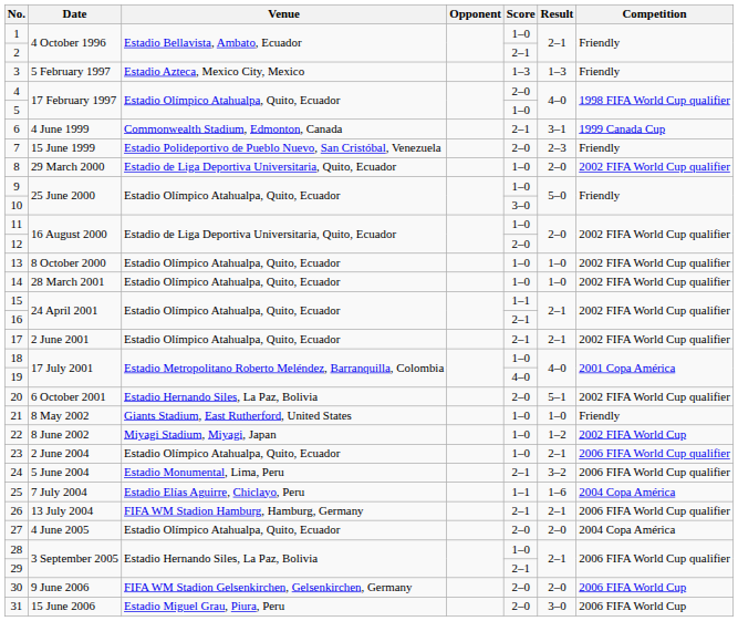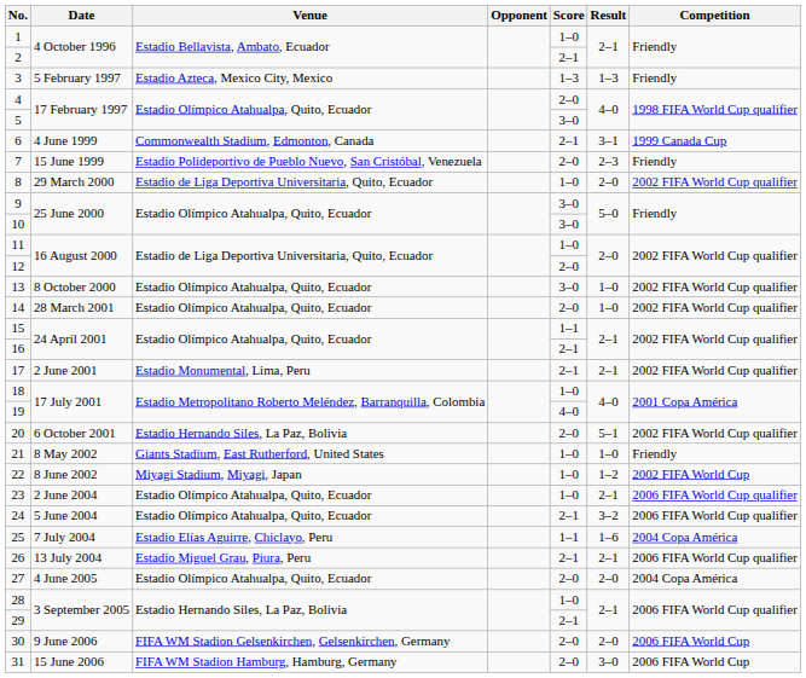 <table class="wikitable sortable">
 <tr>
 <th scope="col">No.</th>
 <th scope="col">Date</th>
 <th scope="col">Venue</th>
 <th scope="col">Opponent</th>
 <th scope="col">Score</th>
 <th scope="col">Result</th>
 <th scope="col">Competition</th>
 </tr>
 <tr>
 <td style="text-align:center">1</td>
 <td rowspan="2">4 October 1996</td>
 <td rowspan="2"><a href='#'>Estadio Bellavista</a>, <a href='#'>Ambato</a>, Ecuador</td>
 <td rowspan="2"></td>
 <td style="text-align:center">1–0</td>
 <td rowspan="2" style="text-align:center">2–1</td>
 <td rowspan="2">Friendly</td>
 </tr>
 <tr>
 <td style="text-align:center">2</td>
 <td style="text-align:center">2–1</td>
 </tr>
 <tr>
 <td style="text-align:center">3</td>
 <td>5 February 1997</td>
 <td><a href='#'>Estadio Azteca</a>, Mexico City, Mexico</td>
 <td></td>
 <td style="text-align:center">1–3</td>
 <td style="text-align:center">1–3</td>
 <td>Friendly</td>
 </tr>
 <tr>
 <td style="text-align:center">4</td>
 <td rowspan="2">17 February 1997</td>
 <td rowspan="2"><a href='#'>Estadio Olímpico Atahualpa</a>, Quito, Ecuador</td>
 <td rowspan="2"></td>
 <td style="text-align:center">2–0</td>
 <td rowspan="2" style="text-align:center">4–0</td>
 <td rowspan="2"><a href='#'>1998 FIFA World Cup qualifier</a></td>
 </tr>
 <tr>
 <td style="text-align:center">5</td>
-<td style="text-align:center">1–0</td>
+<td style="text-align:center">3–0</td>
 </tr>
 <tr>
 <td style="text-align:center">6</td>
 <td>4 June 1999</td>
 <td><a href='#'>Commonwealth Stadium</a>, <a href='#'>Edmonton</a>, Canada</td>
 <td></td>
 <td style="text-align:center">2–1</td>
 <td style="text-align:center">3–1</td>
 <td><a href='#'>1999 Canada Cup</a></td>
 </tr>
 <tr>
 <td style="text-align:center">7</td>
 <td>15 June 1999</td>
 <td><a href='#'>Estadio Polideportivo de Pueblo Nuevo</a>, <a href='#'>San Cristóbal</a>, Venezuela</td>
 <td></td>
 <td style="text-align:center">2–0</td>
 <td style="text-align:center">2–3</td>
 <td>Friendly</td>
 </tr>
 <tr>
 <td style="text-align:center">8</td>
 <td>29 March 2000</td>
 <td><a href='#'>Estadio de Liga Deportiva Universitaria</a>, Quito, Ecuador</td>
 <td></td>
 <td style="text-align:center">1–0</td>
 <td style="text-align:center">2–0</td>
 <td><a href='#'>2002 FIFA World Cup qualifier</a></td>
 </tr>
 <tr>
 <td style="text-align:center">9</td>
 <td rowspan="2">25 June 2000</td>
 <td rowspan="2">Estadio Olímpico Atahualpa, Quito, Ecuador</td>
 <td rowspan="2"></td>
-<td style="text-align:center">1–0</td>
+<td style="text-align:center">3–0</td>
 <td rowspan="2" style="text-align:center">5–0</td>
 <td rowspan="2">Friendly</td>
 </tr>
 <tr>
 <td style="text-align:center">10</td>
 <td style="text-align:center">3–0</td>
 </tr>
 <tr>
 <td style="text-align:center">11</td>
 <td rowspan="2">16 August 2000</td>
 <td rowspan="2">Estadio de Liga Deportiva Universitaria, Quito, Ecuador</td>
 <td rowspan="2"></td>
 <td style="text-align:center">1–0</td>
 <td rowspan="2" style="text-align:center">2–0</td>
 <td rowspan="2">2002 FIFA World Cup qualifier</td>
 </tr>
 <tr>
 <td style="text-align:center">12</td>
 <td style="text-align:center">2–0</td>
 </tr>
 <tr>
 <td style="text-align:center">13</td>
 <td>8 October 2000</td>
 <td>Estadio Olímpico Atahualpa, Quito, Ecuador</td>
 <td></td>
-<td style="text-align:center">1–0</td>
+<td style="text-align:center">3–0</td>
 <td style="text-align:center">1–0</td>
 <td>2002 FIFA World Cup qualifier</td>
 </tr>
 <tr>
 <td style="text-align:center">14</td>
 <td>28 March 2001</td>
 <td>Estadio Olímpico Atahualpa, Quito, Ecuador</td>
 <td></td>
-<td style="text-align:center">1–0</td>
+<td style="text-align:center">2–0</td>
 <td style="text-align:center">1–0</td>
 <td>2002 FIFA World Cup qualifier</td>
 </tr>
 <tr>
 <td style="text-align:center">15</td>
 <td rowspan="2">24 April 2001</td>
 <td rowspan="2">Estadio Olímpico Atahualpa, Quito, Ecuador</td>
 <td rowspan="2"></td>
 <td style="text-align:center">1–1</td>
 <td rowspan="2" style="text-align:center">2–1</td>
 <td rowspan="2">2002 FIFA World Cup qualifier</td>
 </tr>
 <tr>
 <td style="text-align:center">16</td>
 <td style="text-align:center">2–1</td>
 </tr>
 <tr>
 <td style="text-align:center">17</td>
 <td>2 June 2001</td>
-<td>Estadio Olímpico Atahualpa, Quito, Ecuador</td>
+<td><a href='#'>Estadio Monumental</a>, Lima, Peru</td>
 <td></td>
 <td style="text-align:center">2–1</td>
 <td style="text-align:center">2–1</td>
 <td>2002 FIFA World Cup qualifier</td>
 </tr>
 <tr>
 <td style="text-align:center">18</td>
 <td rowspan="2">17 July 2001</td>
 <td rowspan="2"><a href='#'>Estadio Metropolitano Roberto Meléndez</a>, <a href='#'>Barranquilla</a>, Colombia</td>
 <td rowspan="2"></td>
 <td style="text-align:center">1–0</td>
 <td rowspan="2" style="text-align:center">4–0</td>
 <td rowspan="2"><a href='#'>2001 Copa América</a></td>
 </tr>
 <tr>
 <td style="text-align:center">19</td>
 <td style="text-align:center">4–0</td>
 </tr>
 <tr>
 <td style="text-align:center">20</td>
 <td>6 October 2001</td>
 <td><a href='#'>Estadio Hernando Siles</a>, La Paz, Bolivia</td>
 <td></td>
 <td style="text-align:center">2–0</td>
 <td style="text-align:center">5–1</td>
 <td>2002 FIFA World Cup qualifier</td>
 </tr>
 <tr>
 <td style="text-align:center">21</td>
 <td>8 May 2002</td>
 <td><a href='#'>Giants Stadium</a>, <a href='#'>East Rutherford</a>, United States</td>
 <td></td>
 <td style="text-align:center">1–0</td>
 <td style="text-align:center">1–0</td>
 <td>Friendly</td>
 </tr>
 <tr>
 <td style="text-align:center">22</td>
 <td>8 June 2002</td>
 <td><a href='#'>Miyagi Stadium</a>, <a href='#'>Miyagi</a>, Japan</td>
 <td></td>
 <td style="text-align:center">1–0</td>
 <td style="text-align:center">1–2</td>
 <td><a href='#'>2002 FIFA World Cup</a></td>
 </tr>
 <tr>
 <td style="text-align:center">23</td>
 <td>2 June 2004</td>
 <td>Estadio Olímpico Atahualpa, Quito, Ecuador</td>
 <td></td>
 <td style="text-align:center">1–0</td>
 <td style="text-align:center">2–1</td>
 <td><a href='#'>2006 FIFA World Cup qualifier</a></td>
 </tr>
 <tr>
 <td style="text-align:center">24</td>
 <td>5 June 2004</td>
-<td><a href='#'>Estadio Monumental</a>, Lima, Peru</td>
+<td>Estadio Olímpico Atahualpa, Quito, Ecuador</td>
 <td></td>
 <td style="text-align:center">2–1</td>
 <td style="text-align:center">3–2</td>
 <td>2006 FIFA World Cup qualifier</td>
 </tr>
 <tr>
 <td style="text-align:center">25</td>
 <td>7 July 2004</td>
 <td><a href='#'>Estadio Elías Aguirre</a>, <a href='#'>Chiclayo</a>, Peru</td>
 <td></td>
 <td style="text-align:center">1–1</td>
 <td style="text-align:center">1–6</td>
 <td><a href='#'>2004 Copa América</a></td>
 </tr>
 <tr>
 <td style="text-align:center">26</td>
 <td>13 July 2004</td>
-<td><a href='#'>FIFA WM Stadion Hamburg</a>, Hamburg, Germany</td>
+<td><a href='#'>Estadio Miguel Grau</a>, <a href='#'>Piura</a>, Peru</td>
 <td></td>
 <td style="text-align:center">2–1</td>
 <td style="text-align:center">2–1</td>
 <td>2006 FIFA World Cup qualifier</td>
 </tr>
 <tr>
 <td style="text-align:center">27</td>
 <td>4 June 2005</td>
 <td>Estadio Olímpico Atahualpa, Quito, Ecuador</td>
 <td></td>
 <td style="text-align:center">2–0</td>
 <td style="text-align:center">2–0</td>
 <td>2004 Copa América</td>
 </tr>
 <tr>
 <td style="text-align:center">28</td>
 <td rowspan="2">3 September 2005</td>
 <td rowspan="2">Estadio Hernando Siles, La Paz, Bolivia</td>
 <td rowspan="2"></td>
 <td style="text-align:center">1–0</td>
 <td rowspan="2" style="text-align:center">2–1</td>
 <td rowspan="2">2006 FIFA World Cup qualifier</td>
 </tr>
 <tr>
 <td style="text-align:center">29</td>
 <td style="text-align:center">2–1</td>
 </tr>
 <tr>
 <td style="text-align:center">30</td>
 <td>9 June 2006</td>
 <td><a href='#'>FIFA WM Stadion Gelsenkirchen</a>, <a href='#'>Gelsenkirchen</a>, Germany</td>
 <td></td>
 <td style="text-align:center">2–0</td>
 <td style="text-align:center">2–0</td>
 <td><a href='#'>2006 FIFA World Cup</a></td>
 </tr>
 <tr>
 <td style="text-align:center">31</td>
 <td>15 June 2006</td>
-<td><a href='#'>Estadio Miguel Grau</a>, <a href='#'>Piura</a>, Peru</td>
+<td><a href='#'>FIFA WM Stadion Hamburg</a>, Hamburg, Germany</td>
 <td></td>
 <td style="text-align:center">2–0</td>
 <td style="text-align:center">3–0</td>
 <td>2006 FIFA World Cup</td>
 </tr>
 </table>
